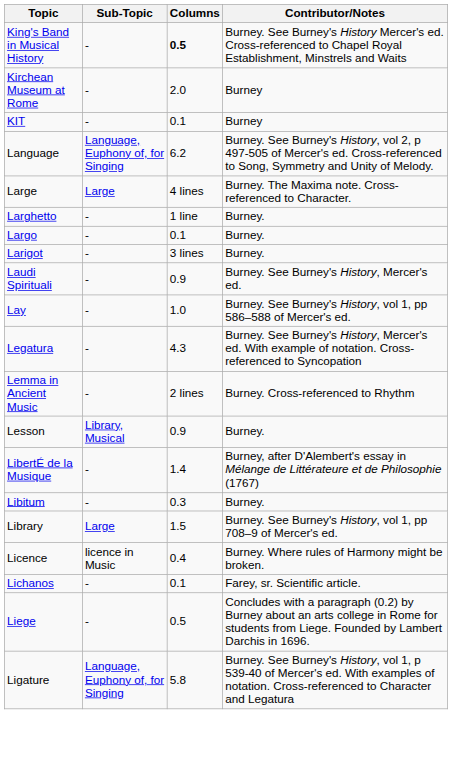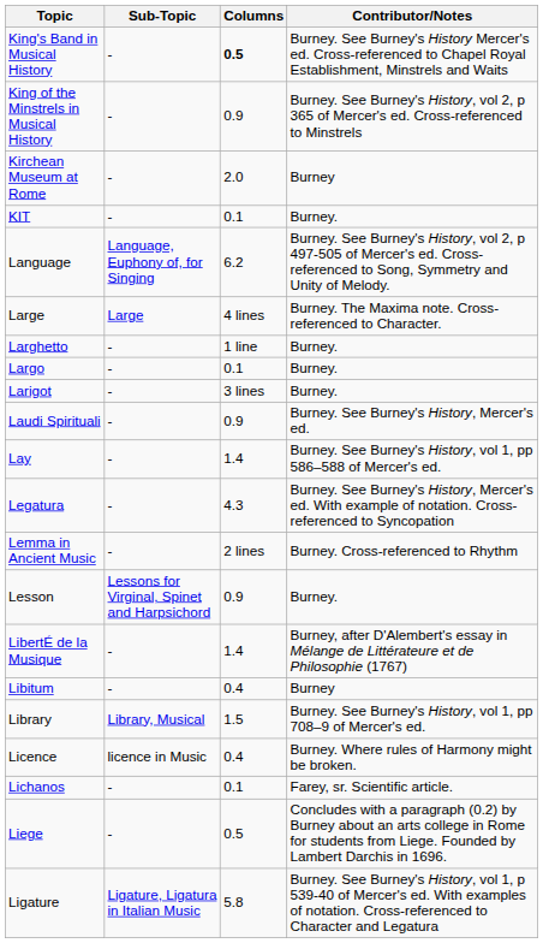 <table class="wikitable">
 <tr>
 <th>Topic</th>
 <th>Sub-Topic</th>
 <th>Columns</th>
 <th>Contributor/Notes</th>
 </tr>
 <tr>
 <td><a href='#'>King's Band in Musical History</a></td>
 <td>-</td>
 <td><strong>0.5</strong></td>
 <td>Burney. See Burney's <em>History</em> Mercer's ed. Cross-referenced to Chapel Royal Establishment, Minstrels and Waits</td>
 </tr>
+<tr |->
+<td><a href='#'>King of the Minstrels in Musical History</a></td>
+<td>-</td>
+<td>0.9</td>
+<td>Burney. See Burney's <em>History</em>, vol 2, p 365 of Mercer's ed. Cross-referenced to Minstrels</td>
+</tr>
 <tr>
 <td><a href='#'>Kirchean Museum at Rome</a></td>
 <td>-</td>
 <td>2.0</td>
 <td>Burney</td>
 </tr>
 <tr>
 <td><a href='#'>KIT</a></td>
 <td>-</td>
 <td>0.1</td>
-<td>Burney</td>
+<td>Burney.</td>
 </tr>
 <tr>
 <td>Language</td>
 <td><a href='#'>Language, Euphony of, for Singing</a></td>
 <td>6.2</td>
 <td>Burney. See Burney's <em>History</em>, vol 2, p 497-505 of Mercer's ed. Cross-referenced to Song, Symmetry and Unity of Melody.</td>
 </tr>
 <tr>
 <td>Large</td>
 <td><a href='#'>Large</a></td>
 <td>4 lines</td>
 <td>Burney. The Maxima note. Cross-referenced to Character.</td>
 </tr>
 <tr>
 <td><a href='#'>Larghetto</a></td>
 <td>-</td>
 <td>1 line</td>
 <td>Burney.</td>
 </tr>
 <tr>
 <td><a href='#'>Largo</a></td>
 <td>-</td>
 <td>0.1</td>
 <td>Burney.</td>
 </tr>
 <tr>
 <td><a href='#'>Larigot</a></td>
 <td>-</td>
 <td>3 lines</td>
 <td>Burney.</td>
 </tr>
 <tr>
 <td><a href='#'>Laudi Spirituali</a></td>
 <td>-</td>
 <td>0.9</td>
 <td>Burney. See Burney's <em>History</em>, Mercer's ed.</td>
 </tr>
 <tr>
 <td><a href='#'>Lay</a></td>
 <td>-</td>
-<td>1.0</td>
+<td>1.4</td>
 <td>Burney. See Burney's <em>History</em>, vol 1, pp 586–588 of Mercer's ed.</td>
 </tr>
 <tr>
 <td><a href='#'>Legatura</a></td>
 <td>-</td>
 <td>4.3</td>
 <td>Burney. See Burney's <em>History</em>, Mercer's ed. With example of notation. Cross-referenced to Syncopation</td>
 </tr>
 <tr>
 <td><a href='#'>Lemma in Ancient Music</a></td>
 <td>-</td>
 <td>2 lines</td>
 <td>Burney. Cross-referenced to Rhythm</td>
 </tr>
 <tr>
 <td>Lesson</td>
-<td><a href='#'>Library, Musical</a></td>
+<td><a href='#'>Lessons for Virginal, Spinet and Harpsichord</a></td>
 <td>0.9</td>
 <td>Burney.</td>
 </tr>
 <tr>
 <td><a href='#'>LibertÉ de la Musique</a></td>
 <td>-</td>
 <td>1.4</td>
 <td>Burney, after D'Alembert's essay in <em>Mélange de Littérateure et de Philosophie</em> (1767)</td>
 </tr>
 <tr>
 <td><a href='#'>Libitum</a></td>
 <td>-</td>
-<td>0.3</td>
-<td>Burney.</td>
+<td>0.4</td>
+<td>Burney</td>
 </tr>
 <tr>
 <td>Library</td>
-<td><a href='#'>Large</a></td>
+<td><a href='#'>Library, Musical</a></td>
 <td>1.5</td>
 <td>Burney. See Burney's <em>History</em>, vol 1, pp 708–9 of Mercer's ed.</td>
 </tr>
 <tr>
 <td>Licence</td>
 <td>licence in Music</td>
 <td>0.4</td>
 <td>Burney. Where rules of Harmony might be broken.</td>
 </tr>
 <tr>
 <td><a href='#'>Lichanos</a></td>
 <td>-</td>
 <td>0.1</td>
 <td>Farey, sr. Scientific article.</td>
 </tr>
 <tr>
 <td><a href='#'>Liege</a></td>
 <td>-</td>
 <td>0.5</td>
 <td>Concludes with a paragraph (0.2) by Burney about an arts college in Rome for students from Liege. Founded by Lambert Darchis in 1696.</td>
 </tr>
 <tr>
 <td>Ligature</td>
-<td><a href='#'>Language, Euphony of, for Singing</a></td>
+<td><a href='#'>Ligature, Ligatura in Italian Music</a></td>
 <td>5.8</td>
 <td>Burney. See Burney's <em>History</em>, vol 1, p 539-40 of Mercer's ed. With examples of notation. Cross-referenced to Character and Legatura</td>
 </tr>
 </table>
